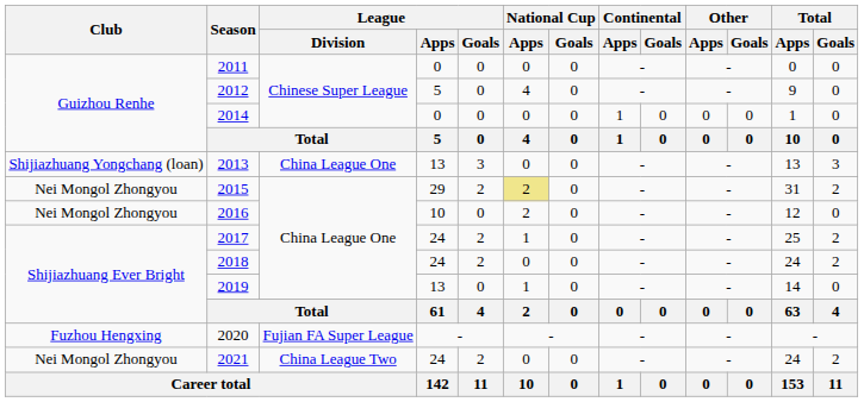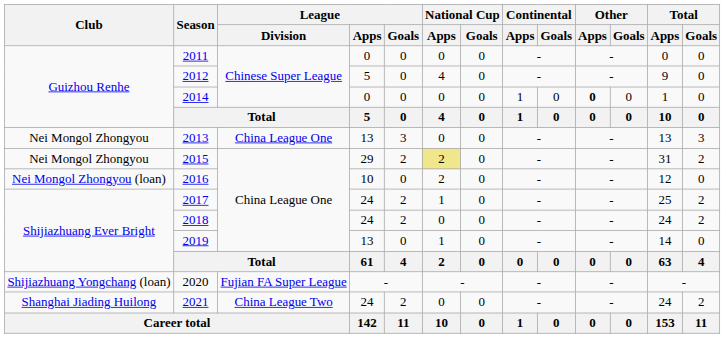 <table class="wikitable" style="text-align: center">
 <tr>
 <th rowspan="2">Club</th>
 <th rowspan="2">Season</th>
 <th colspan="3">League</th>
 <th colspan="2">National Cup</th>
 <th colspan="2">Continental</th>
 <th colspan="2">Other</th>
 <th colspan="2">Total</th>
 </tr>
 <tr>
 <th>Division</th>
 <th>Apps</th>
 <th>Goals</th>
 <th>Apps</th>
 <th>Goals</th>
 <th>Apps</th>
 <th>Goals</th>
 <th>Apps</th>
 <th>Goals</th>
 <th>Apps</th>
 <th>Goals</th>
 </tr>
 <tr>
 <td rowspan=4><a href='#'>Guizhou Renhe</a></td>
 <td><a href='#'>2011</a></td>
 <td rowspan=3><a href='#'>Chinese Super League</a></td>
 <td>0</td>
 <td>0</td>
 <td>0</td>
 <td>0</td>
 <td colspan="2">-</td>
 <td colspan="2">-</td>
 <td>0</td>
 <td>0</td>
 </tr>
 <tr>
 <td><a href='#'>2012</a></td>
 <td>5</td>
 <td>0</td>
 <td>4</td>
 <td>0</td>
 <td colspan="2">-</td>
 <td colspan="2">-</td>
 <td>9</td>
 <td>0</td>
 </tr>
 <tr>
 <td><a href='#'>2014</a></td>
 <td>0</td>
 <td>0</td>
 <td>0</td>
 <td>0</td>
 <td>1</td>
 <td>0</td>
-<td>0</td>
+<td><strong>0</strong></td>
 <td>0</td>
 <td>1</td>
 <td>0</td>
 </tr>
 <tr>
 <th colspan=2>Total</th>
 <th>5</th>
 <th>0</th>
 <th>4</th>
 <th>0</th>
 <th>1</th>
 <th>0</th>
 <th>0</th>
 <th>0</th>
 <th>10</th>
 <th>0</th>
 </tr>
 <tr>
-<td><a href='#'>Shijiazhuang Yongchang</a> (loan)</td>
+<td>Nei Mongol Zhongyou</td>
 <td><a href='#'>2013</a></td>
 <td><a href='#'>China League One</a></td>
 <td>13</td>
 <td>3</td>
 <td>0</td>
 <td>0</td>
 <td colspan="2">-</td>
 <td colspan="2">-</td>
 <td>13</td>
 <td>3</td>
 </tr>
 <tr>
 <td>Nei Mongol Zhongyou</td>
 <td><a href='#'>2015</a></td>
 <td rowspan=5>China League One</td>
 <td>29</td>
 <td>2</td>
 <td style="background: khaki;">2</td>
 <td>0</td>
 <td colspan="2">-</td>
 <td colspan="2">-</td>
 <td>31</td>
 <td>2</td>
 </tr>
 <tr>
-<td>Nei Mongol Zhongyou</td>
+<td><a href='#'>Nei Mongol Zhongyou</a> (loan)</td>
 <td><a href='#'>2016</a></td>
 <td>10</td>
 <td>0</td>
 <td>2</td>
 <td>0</td>
 <td colspan="2">-</td>
 <td colspan="2">-</td>
 <td>12</td>
 <td>0</td>
 </tr>
 <tr>
 <td rowspan=4><a href='#'>Shijiazhuang Ever Bright</a></td>
 <td><a href='#'>2017</a></td>
 <td>24</td>
 <td>2</td>
 <td>1</td>
 <td>0</td>
 <td colspan="2">-</td>
 <td colspan="2">-</td>
 <td>25</td>
 <td>2</td>
 </tr>
 <tr>
 <td><a href='#'>2018</a></td>
 <td>24</td>
 <td>2</td>
 <td>0</td>
 <td>0</td>
 <td colspan="2">-</td>
 <td colspan="2">-</td>
 <td>24</td>
 <td>2</td>
 </tr>
 <tr>
 <td><a href='#'>2019</a></td>
 <td>13</td>
 <td>0</td>
 <td>1</td>
 <td>0</td>
 <td colspan="2">-</td>
 <td colspan="2">-</td>
 <td>14</td>
 <td>0</td>
 </tr>
 <tr>
 <th colspan=2>Total</th>
 <th>61</th>
 <th>4</th>
 <th>2</th>
 <th>0</th>
 <th>0</th>
 <th>0</th>
 <th>0</th>
 <th>0</th>
 <th>63</th>
 <th>4</th>
 </tr>
 <tr>
-<td><a href='#'>Fuzhou Hengxing</a></td>
+<td><a href='#'>Shijiazhuang Yongchang</a> (loan)</td>
 <td>2020</td>
 <td><a href='#'>Fujian FA Super League</a></td>
 <td colspan="2">-</td>
 <td colspan="2">-</td>
 <td colspan="2">-</td>
 <td colspan="2">-</td>
 <td colspan="2">-</td>
 </tr>
 <tr>
-<td>Nei Mongol Zhongyou</td>
+<td><a href='#'>Shanghai Jiading Huilong</a></td>
 <td><a href='#'>2021</a></td>
 <td><a href='#'>China League Two</a></td>
 <td>24</td>
 <td>2</td>
 <td>0</td>
 <td>0</td>
 <td colspan="2">-</td>
 <td colspan="2">-</td>
 <td>24</td>
 <td>2</td>
 </tr>
 <tr>
 <th colspan=3>Career total</th>
 <th>142</th>
 <th>11</th>
 <th>10</th>
 <th>0</th>
 <th>1</th>
 <th>0</th>
 <th>0</th>
 <th>0</th>
 <th>153</th>
 <th>11</th>
 </tr>
 </table>
